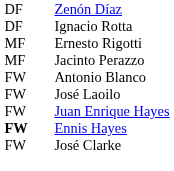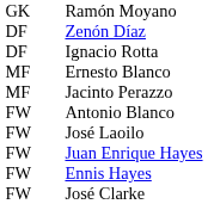 <table cellspacing="0" cellpadding="0" style="font-size:90%; margin:0.2em auto;">
 <tr>
 <th width="25"></th>
 <th width="25"></th>
+</tr>
+<tr>
+<td>GK</td>
+<td></td>
+<td> Ramón Moyano</td>
 </tr>
 <tr>
 <td>DF</td>
 <td></td>
 <td> <a href='#'>Zenón Díaz</a></td>
 </tr>
 <tr>
 <td>DF</td>
 <td></td>
 <td> Ignacio Rotta</td>
 </tr>
 <tr>
 <td>MF</td>
 <td></td>
-<td> Ernesto Rigotti</td>
+<td> Ernesto Blanco</td>
 </tr>
 <tr>
 <td>MF</td>
 <td></td>
 <td> Jacinto Perazzo</td>
 </tr>
 <tr>
 <td>FW</td>
 <td></td>
 <td> Antonio Blanco</td>
 </tr>
 <tr>
 <td>FW</td>
 <td></td>
 <td> José Laoilo</td>
 </tr>
 <tr>
 <td>FW</td>
 <td></td>
 <td> <a href='#'>Juan Enrique Hayes</a></td>
 </tr>
 <tr>
-<td><strong>FW</strong></td>
+<td>FW</td>
 <td></td>
 <td> <a href='#'>Ennis Hayes</a></td>
 </tr>
 <tr>
 <td>FW</td>
 <td></td>
 <td> José Clarke</td>
 </tr>
 </table>
